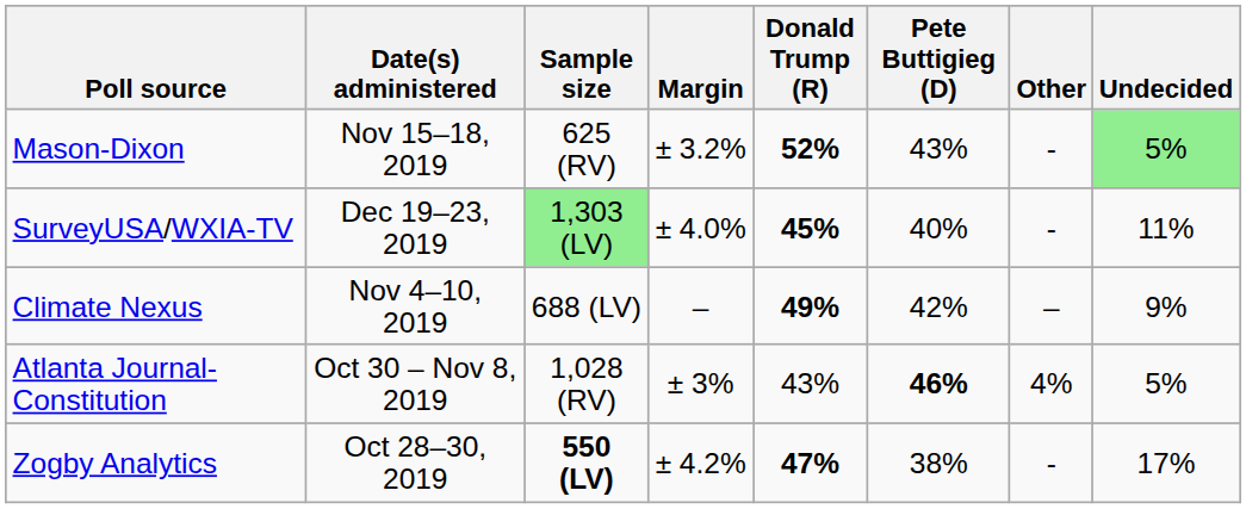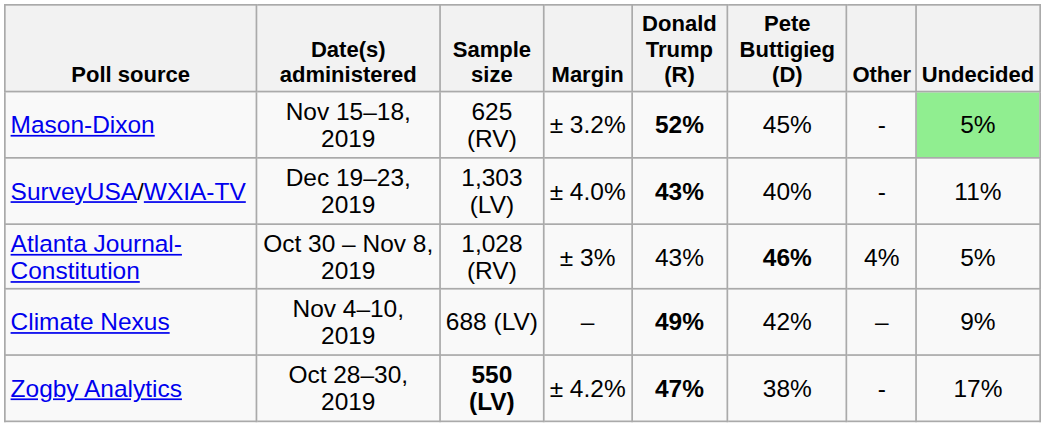 <table class="wikitable" style="font-size:90%;text-align:center;">
 <tr valign=bottom style="font-size:90%;">
 <th>Poll source</th>
 <th>Date(s)<br>administered</th>
 <th>Sample<br>size</th>
 <th>Margin<br></th>
 <th>Donald<br>Trump (R)</th>
 <th>Pete<br>Buttigieg (D)</th>
 <th>Other</th>
 <th>Undecided</th>
 </tr>
 <tr>
 <td style="text-align:left;"><a href='#'>Mason-Dixon</a></td>
 <td>Nov 15–18, 2019</td>
 <td>625 (RV)</td>
 <td>± 3.2%</td>
 <td><strong>52%</strong></td>
-<td>43%</td>
+<td>45%</td>
 <td>-</td>
 <td style="background: lightgreen;">5%</td>
 </tr>
 <tr>
 <td style="text-align:left;"><a href='#'>SurveyUSA</a>/<a href='#'>WXIA-TV</a></td>
 <td>Dec 19–23, 2019</td>
-<td style="background: lightgreen;">1,303 (LV)</td>
+<td>1,303 (LV)</td>
 <td>± 4.0%</td>
-<td><strong>45%</strong></td>
+<td><strong>43%</strong></td>
 <td>40%</td>
 <td>-</td>
 <td>11%</td>
+</tr>
+<tr>
+<td style="text-align:left;"><a href='#'>Atlanta Journal-Constitution</a></td>
+<td>Oct 30 – Nov 8, 2019</td>
+<td>1,028 (RV)</td>
+<td>± 3%</td>
+<td>43%</td>
+<td><strong>46%</strong></td>
+<td>4%</td>
+<td>5%</td>
 </tr>
 <tr>
 <td style="text-align:left;"><a href='#'>Climate Nexus</a></td>
 <td>Nov 4–10, 2019</td>
 <td>688 (LV)</td>
 <td>–</td>
 <td><strong>49%</strong></td>
 <td>42%</td>
 <td>–</td>
 <td>9%</td>
 </tr>
 <tr>
-<td style="text-align:left;"><a href='#'>Atlanta Journal-Constitution</a></td>
-<td>Oct 30 – Nov 8, 2019</td>
-<td>1,028 (RV)</td>
-<td>± 3%</td>
-<td>43%</td>
-<td><strong>46%</strong></td>
-<td>4%</td>
-<td>5%</td>
-</tr>
-<tr>
 <td style="text-align:left;"><a href='#'>Zogby Analytics</a></td>
 <td>Oct 28–30, 2019</td>
 <td><strong>550 (LV)</strong></td>
 <td>± 4.2%</td>
 <td><strong>47%</strong></td>
 <td>38%</td>
 <td>-</td>
 <td>17%</td>
 </tr>
 </table>
